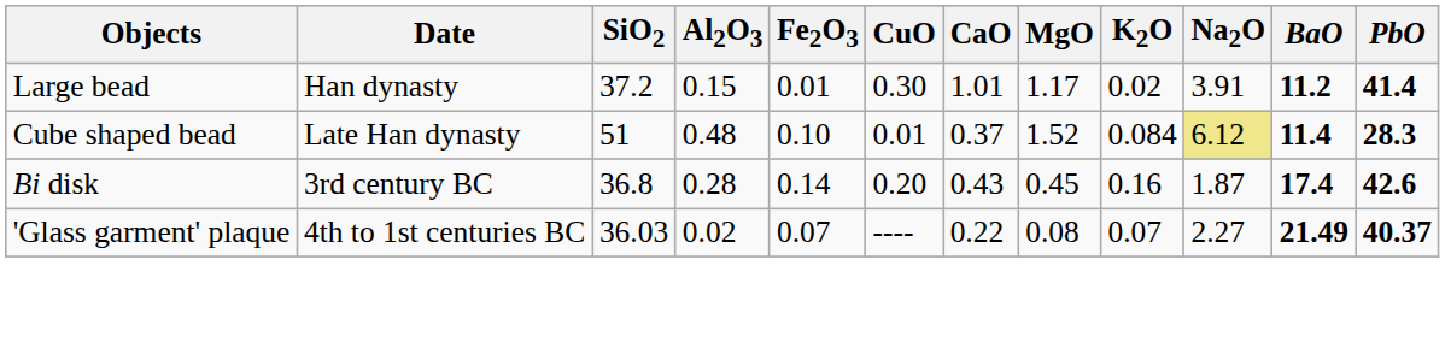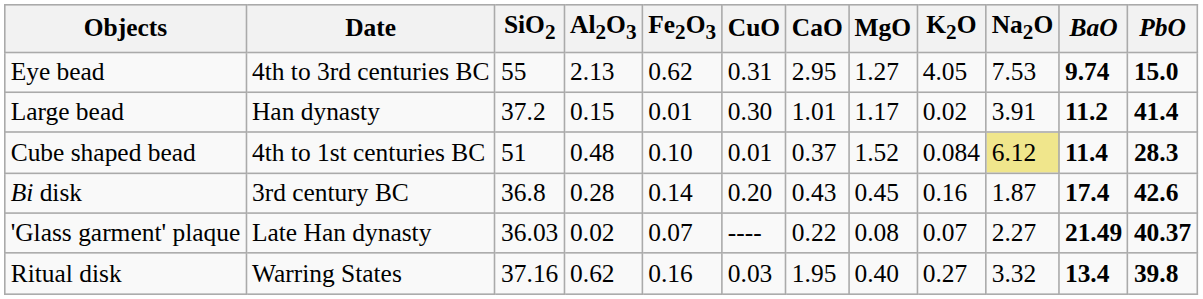 <table class="wikitable">
 <tr>
 <th>Objects</th>
 <th>Date</th>
 <th>SiO<sub>2</sub></th>
 <th>Al<sub>2</sub>O<sub>3</sub></th>
 <th>Fe<sub>2</sub>O<sub>3</sub></th>
 <th>CuO</th>
 <th>CaO</th>
 <th>MgO</th>
 <th>K<sub>2</sub>O</th>
 <th>Na<sub>2</sub>O</th>
 <th><strong><em>BaO</em></strong></th>
 <th><strong><em>PbO</em></strong></th>
+</tr>
+<tr>
+<td>Eye bead</td>
+<td>4th to 3rd centuries BC</td>
+<td>55</td>
+<td>2.13</td>
+<td>0.62</td>
+<td>0.31</td>
+<td>2.95</td>
+<td>1.27</td>
+<td>4.05</td>
+<td>7.53</td>
+<td><strong>9.74</strong></td>
+<td><strong>15.0</strong></td>
 </tr>
 <tr>
 <td>Large bead</td>
 <td>Han dynasty</td>
 <td>37.2</td>
 <td>0.15</td>
 <td>0.01</td>
 <td>0.30</td>
 <td>1.01</td>
 <td>1.17</td>
 <td>0.02</td>
 <td>3.91</td>
 <td><strong>11.2</strong></td>
 <td><strong>41.4</strong></td>
 </tr>
 <tr>
 <td>Cube shaped bead</td>
-<td>Late Han dynasty</td>
+<td>4th to 1st centuries BC</td>
 <td>51</td>
 <td>0.48</td>
 <td>0.10</td>
 <td>0.01</td>
 <td>0.37</td>
 <td>1.52</td>
 <td>0.084</td>
 <td style="background: khaki;">6.12</td>
 <td><strong>11.4</strong></td>
 <td><strong>28.3</strong></td>
 </tr>
 <tr>
 <td><em>Bi</em> disk</td>
 <td>3rd century BC</td>
 <td>36.8</td>
 <td>0.28</td>
 <td>0.14</td>
 <td>0.20</td>
 <td>0.43</td>
 <td>0.45</td>
 <td>0.16</td>
 <td>1.87</td>
 <td><strong>17.4</strong></td>
 <td><strong>42.6</strong></td>
 </tr>
 <tr>
 <td>'Glass garment' plaque</td>
-<td>4th to 1st centuries BC</td>
+<td>Late Han dynasty</td>
 <td>36.03</td>
 <td>0.02</td>
 <td>0.07</td>
 <td>----</td>
 <td>0.22</td>
 <td>0.08</td>
 <td>0.07</td>
 <td>2.27</td>
 <td><strong>21.49</strong></td>
 <td><strong>40.37</strong></td>
 </tr>
+<tr>
+<td>Ritual disk</td>
+<td>Warring States</td>
+<td>37.16</td>
+<td>0.62</td>
+<td>0.16</td>
+<td>0.03</td>
+<td>1.95</td>
+<td>0.40</td>
+<td>0.27</td>
+<td>3.32</td>
+<td><strong>13.4</strong></td>
+<td><strong>39.8</strong></td>
+</tr>
 </table>
